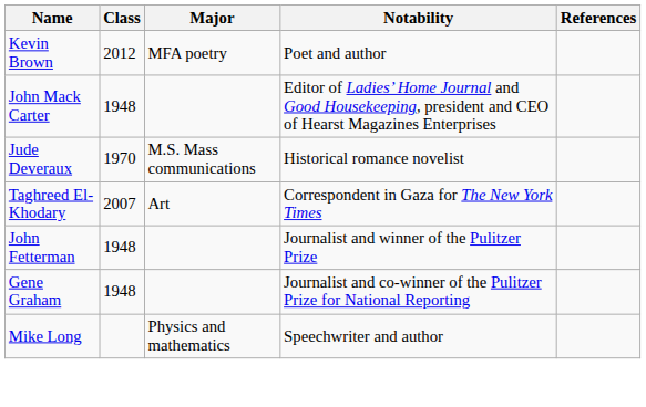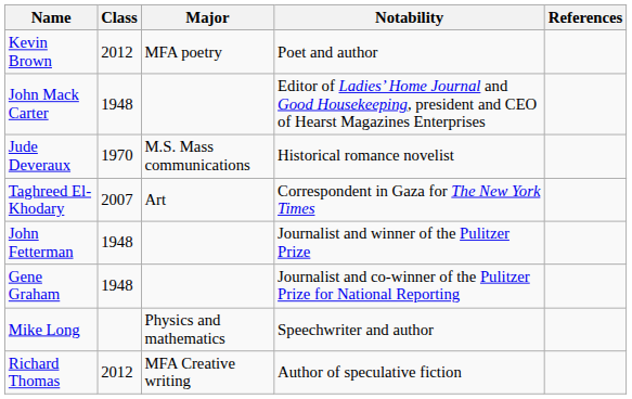 <table class="wikitable sortable" style="width:100%;">
 <tr>
 <th>Name</th>
 <th>Class</th>
 <th>Major</th>
 <th>Notability</th>
 <th>References</th>
 </tr>
 <tr>
 <td><a href='#'>Kevin Brown</a></td>
 <td>2012</td>
 <td>MFA poetry</td>
 <td>Poet and author</td>
 <td></td>
 </tr>
 <tr>
 <td><a href='#'>John Mack Carter</a></td>
 <td>1948</td>
 <td></td>
 <td>Editor of <em><a href='#'>Ladies’ Home Journal</a></em> and <em><a href='#'>Good Housekeeping</a>,</em> president and CEO of Hearst Magazines Enterprises</td>
 <td></td>
 </tr>
 <tr>
 <td><a href='#'>Jude Deveraux</a></td>
 <td>1970</td>
 <td>M.S. Mass communications</td>
 <td>Historical romance novelist</td>
 <td></td>
 </tr>
 <tr>
 <td><a href='#'>Taghreed El-Khodary</a></td>
 <td>2007</td>
 <td>Art</td>
 <td>Correspondent in Gaza for <em><a href='#'>The New York Times</a></em></td>
 <td></td>
 </tr>
 <tr>
 <td><a href='#'>John Fetterman</a></td>
 <td>1948</td>
 <td></td>
 <td>Journalist and winner of the <a href='#'>Pulitzer Prize</a></td>
 <td></td>
 </tr>
 <tr>
 <td><a href='#'>Gene Graham</a></td>
 <td>1948</td>
 <td></td>
 <td>Journalist and co-winner of the <a href='#'>Pulitzer Prize for National Reporting</a></td>
 <td></td>
 </tr>
 <tr>
 <td><a href='#'>Mike Long</a></td>
 <td></td>
 <td>Physics and mathematics</td>
 <td>Speechwriter and author</td>
 <td></td>
 </tr>
+<tr>
+<td><a href='#'>Richard Thomas</a></td>
+<td>2012</td>
+<td>MFA Creative writing</td>
+<td>Author of speculative fiction</td>
+<td></td>
+</tr>
 </table>
